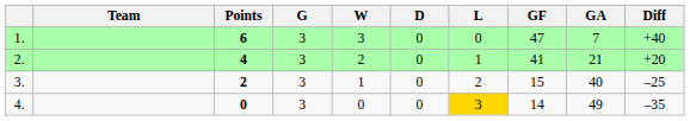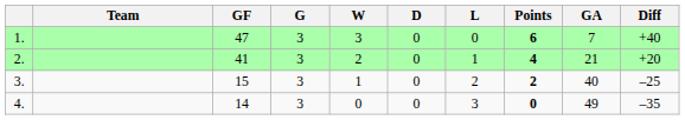 <table class=wikitable style="text-align:center">
 <tr bgcolor="#DCDCDC">
 <th width="25"></th>
 <th width="200">Team</th>
-<th width="60">Points</th>
+<th width="60">GF</th>
 <th width="60">G</th>
 <th width="60">W</th>
 <th width="60">D</th>
 <th width="60">L</th>
-<th width="60">GF</th>
+<th width="60">Points</th>
 <th width="60">GA</th>
 <th width="60">Diff</th>
 </tr>
 <tr bgcolor=#AAFFAA>
 <td>1.</td>
 <td align=left></td>
-<td><strong>6</strong></td>
+<td>47</td>
 <td>3</td>
 <td>3</td>
 <td>0</td>
 <td>0</td>
-<td>47</td>
+<td><strong>6</strong></td>
 <td>7</td>
 <td>+40</td>
 </tr>
 <tr bgcolor=#AAFFAA>
 <td>2.</td>
 <td align=left></td>
-<td><strong>4</strong></td>
+<td>41</td>
 <td>3</td>
 <td>2</td>
 <td>0</td>
 <td>1</td>
-<td>41</td>
+<td><strong>4</strong></td>
 <td>21</td>
 <td>+20</td>
 </tr>
 <tr>
 <td>3.</td>
 <td align=left></td>
-<td><strong>2</strong></td>
+<td>15</td>
 <td>3</td>
 <td>1</td>
 <td>0</td>
 <td>2</td>
-<td>15</td>
+<td><strong>2</strong></td>
 <td>40</td>
 <td>–25</td>
 </tr>
 <tr>
 <td>4.</td>
 <td align=left></td>
-<td><strong>0</strong></td>
+<td>14</td>
 <td>3</td>
 <td>0</td>
 <td>0</td>
-<td style="background: gold;">3</td>
-<td>14</td>
+<td>3</td>
+<td><strong>0</strong></td>
 <td>49</td>
 <td>–35</td>
 </tr>
 </table>
